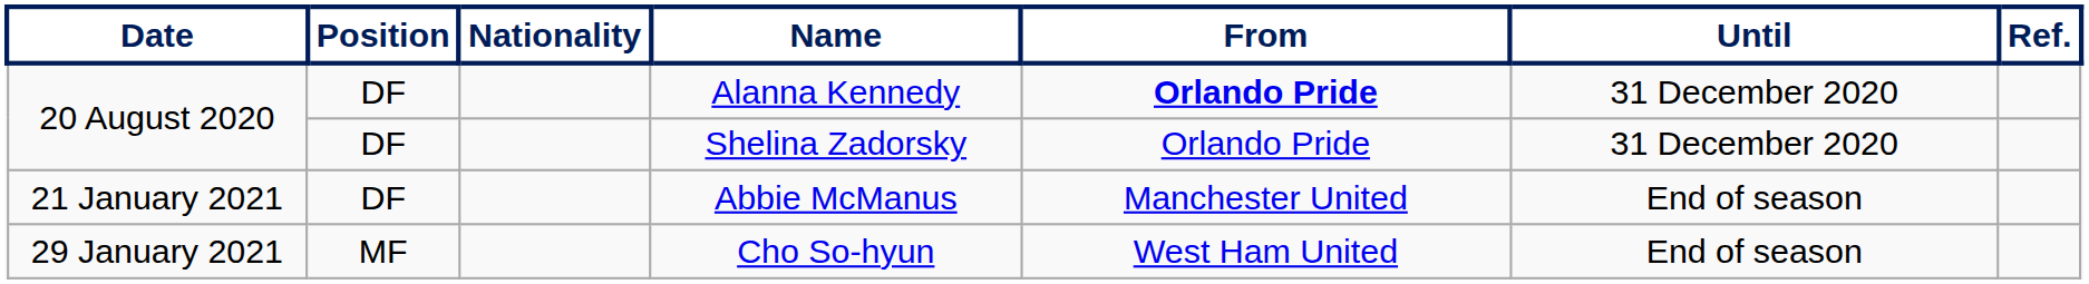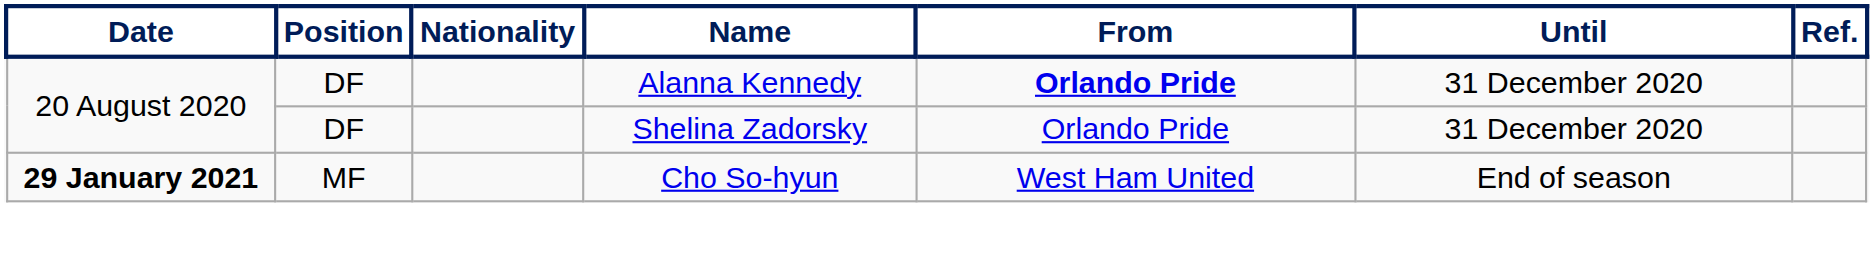 <table class="wikitable" style="text-align:center; font-size:90%; ">
 <tr>
 <th style="background:#fff;color:#001C58;border:2px solid #001C58; width:120px;">Date</th>
 <th style="background:#fff;color:#001C58;border:2px solid #001C58; width:50px;">Position</th>
 <th style="background:#fff;color:#001C58;border:2px solid #001C58; width:50px;">Nationality</th>
 <th style="background:#fff;color:#001C58;border:2px solid #001C58; width:150px;">Name</th>
 <th style="background:#fff;color:#001C58;border:2px solid #001C58; width:200px;">From</th>
 <th style="background:#fff;color:#001C58;border:2px solid #001C58; width:200px;">Until</th>
 <th style="background:#fff;color:#001C58;border:2px solid #001C58; width:25px;">Ref.</th>
 </tr>
 <tr>
 <td rowspan=2>20 August 2020</td>
 <td>DF</td>
 <td></td>
 <td><a href='#'>Alanna Kennedy</a></td>
 <td><strong> <a href='#'>Orlando Pride</a></strong></td>
 <td>31 December 2020</td>
 <td></td>
 </tr>
 <tr>
 <td>DF</td>
 <td></td>
 <td><a href='#'>Shelina Zadorsky</a></td>
 <td> <a href='#'>Orlando Pride</a></td>
 <td>31 December 2020</td>
 <td></td>
 </tr>
 <tr>
-<td>21 January 2021</td>
-<td>DF</td>
-<td></td>
-<td><a href='#'>Abbie McManus</a></td>
-<td> <a href='#'>Manchester United</a></td>
-<td>End of season</td>
-<td></td>
-</tr>
-<tr>
-<td>29 January 2021</td>
+<td><strong>29 January 2021</strong></td>
 <td>MF</td>
 <td></td>
 <td><a href='#'>Cho So-hyun</a></td>
 <td> <a href='#'>West Ham United</a></td>
 <td>End of season</td>
 <td></td>
 </tr>
 </table>
